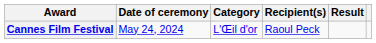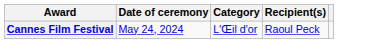 <table class="wikitable sortable plainrowheaders">
 <tr>
 <th scope="col">Award</th>
 <th scope="col">Date of ceremony</th>
 <th scope="col">Category</th>
 <th scope="col">Recipient(s)</th>
-<th scope="col">Result</th>
 <th scope="col" class="unsortable"></th>
 </tr>
 <tr>
 <th scope="row"><a href='#'>Cannes Film Festival</a></th>
 <td><a href='#'>May 24, 2024</a></td>
 <td><a href='#'>L'Œil d'or</a></td>
 <td><a href='#'>Raoul Peck</a></td>
-<td></td>
 <td align="center"></td>
 </tr>
 </table>
